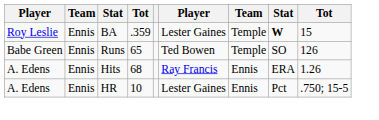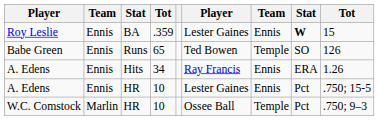 <table class="wikitable">
 <tr>
 <th>Player</th>
 <th>Team</th>
 <th>Stat</th>
 <th>Tot</th>
 <th></th>
 <th>Player</th>
 <th>Team</th>
 <th>Stat</th>
 <th>Tot</th>
 </tr>
 <tr>
 <td><a href='#'>Roy Leslie</a></td>
 <td>Ennis</td>
 <td>BA</td>
 <td>.359</td>
 <td></td>
 <td>Lester Gaines</td>
-<td>Temple</td>
+<td>Ennis</td>
 <td><strong>W</strong></td>
 <td>15</td>
 </tr>
 <tr>
 <td>Babe Green</td>
 <td>Ennis</td>
 <td>Runs</td>
 <td>65</td>
 <td></td>
 <td>Ted Bowen</td>
 <td>Temple</td>
 <td>SO</td>
 <td>126</td>
 </tr>
 <tr>
 <td>A. Edens</td>
 <td>Ennis</td>
 <td>Hits</td>
-<td>68</td>
+<td>34</td>
 <td></td>
 <td><a href='#'>Ray Francis</a></td>
 <td>Ennis</td>
 <td>ERA</td>
 <td>1.26</td>
 </tr>
 <tr>
 <td>A. Edens</td>
 <td>Ennis</td>
 <td>HR</td>
 <td>10</td>
 <td></td>
 <td>Lester Gaines</td>
 <td>Ennis</td>
 <td>Pct</td>
 <td>.750; 15-5</td>
 </tr>
+<tr>
+<td>W.C. Comstock</td>
+<td>Marlin</td>
+<td>HR</td>
+<td>10</td>
+<td></td>
+<td>Ossee Ball</td>
+<td>Temple</td>
+<td>Pct</td>
+<td>.750; 9–3</td>
+</tr>
 </table>
